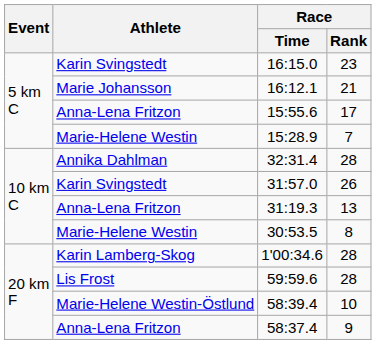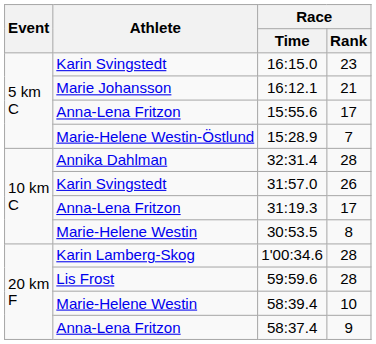 <table class="wikitable" border="1" style="font-size:90%">
 <tr>
 <th rowspan=2>Event</th>
 <th rowspan=2>Athlete</th>
 <th colspan=2>Race</th>
 </tr>
 <tr>
 <th>Time</th>
 <th>Rank</th>
 </tr>
 <tr>
 <td rowspan=4>5 km <br> C</td>
 <td><a href='#'>Karin Svingstedt</a></td>
 <td align=center>16:15.0</td>
 <td align=center>23</td>
 </tr>
 <tr>
 <td><a href='#'>Marie Johansson</a></td>
 <td align=center>16:12.1</td>
 <td align=center>21</td>
 </tr>
 <tr>
 <td><a href='#'>Anna-Lena Fritzon</a></td>
 <td align=center>15:55.6</td>
 <td align=center>17</td>
 </tr>
 <tr>
-<td><a href='#'>Marie-Helene Westin</a></td>
+<td><a href='#'>Marie-Helene Westin-Östlund</a></td>
 <td align=center>15:28.9</td>
 <td align=center>7</td>
 </tr>
 <tr>
 <td rowspan=4>10 km <br> C</td>
 <td><a href='#'>Annika Dahlman</a></td>
 <td align=center>32:31.4</td>
 <td align=center>28</td>
 </tr>
 <tr>
 <td><a href='#'>Karin Svingstedt</a></td>
 <td align=center>31:57.0</td>
 <td align=center>26</td>
 </tr>
 <tr>
 <td><a href='#'>Anna-Lena Fritzon</a></td>
 <td align=center>31:19.3</td>
-<td align=center>13</td>
+<td align=center>17</td>
 </tr>
 <tr>
 <td><a href='#'>Marie-Helene Westin</a></td>
 <td align=center>30:53.5</td>
 <td align=center>8</td>
 </tr>
 <tr>
 <td rowspan=4>20 km <br> F</td>
 <td><a href='#'>Karin Lamberg-Skog</a></td>
 <td align=center>1'00:34.6</td>
 <td align=center>28</td>
 </tr>
 <tr>
 <td><a href='#'>Lis Frost</a></td>
 <td align=center>59:59.6</td>
 <td align=center>28</td>
 </tr>
 <tr>
-<td><a href='#'>Marie-Helene Westin-Östlund</a></td>
+<td><a href='#'>Marie-Helene Westin</a></td>
 <td align=center>58:39.4</td>
 <td align=center>10</td>
 </tr>
 <tr>
 <td><a href='#'>Anna-Lena Fritzon</a></td>
 <td align=center>58:37.4</td>
 <td align=center>9</td>
 </tr>
 </table>
